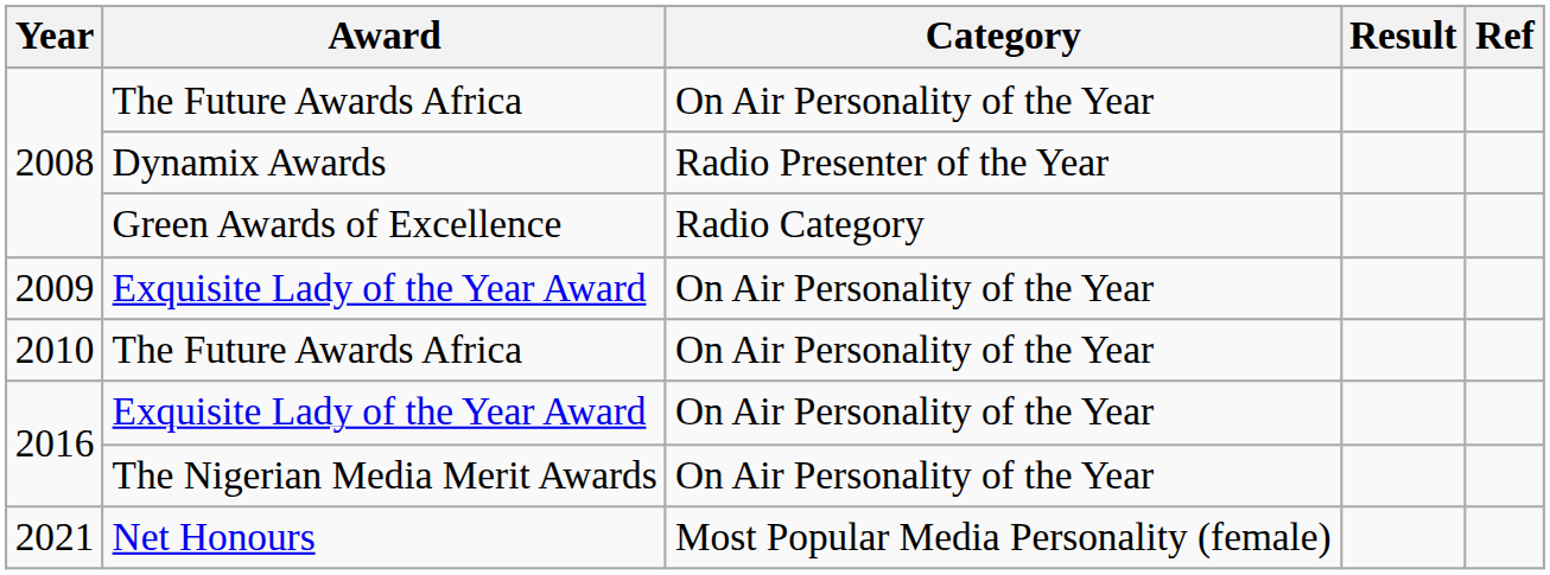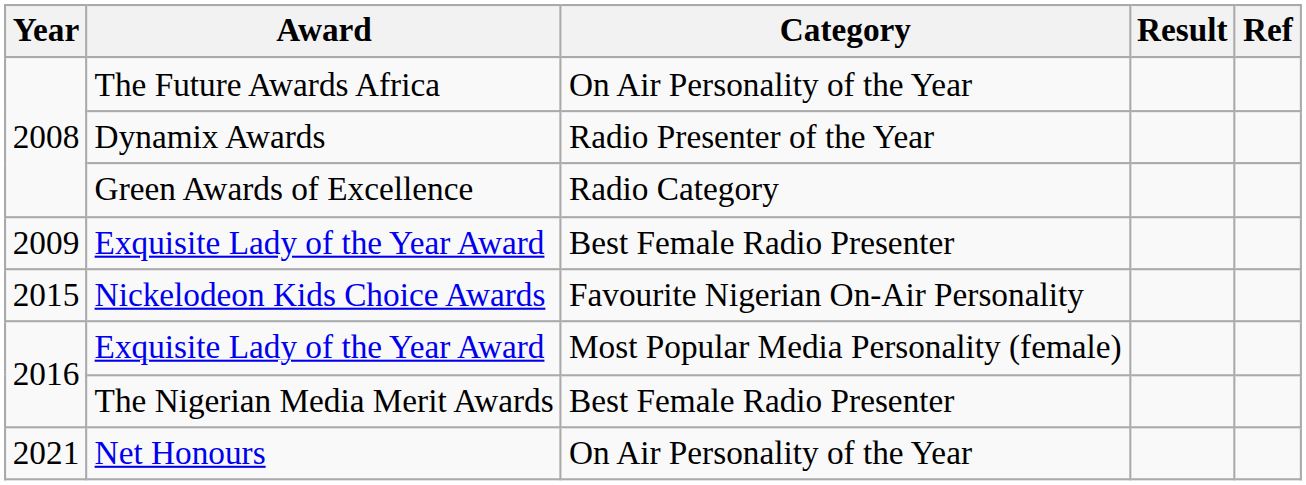 <table class="wikitable">
 <tr>
 <th>Year</th>
 <th>Award</th>
 <th>Category</th>
 <th>Result</th>
 <th>Ref</th>
 </tr>
 <tr>
 <td rowspan="3">2008</td>
 <td>The Future Awards Africa</td>
 <td>On Air Personality of the Year</td>
 <td></td>
 <td></td>
 </tr>
 <tr>
 <td>Dynamix Awards</td>
 <td>Radio Presenter of the Year</td>
 <td></td>
 <td></td>
 </tr>
 <tr>
 <td>Green Awards of Excellence</td>
 <td>Radio Category</td>
 <td></td>
 <td></td>
 </tr>
 <tr>
 <td>2009</td>
 <td><a href='#'>Exquisite Lady of the Year Award</a></td>
-<td>On Air Personality of the Year</td>
+<td>Best Female Radio Presenter</td>
 <td></td>
 <td></td>
 </tr>
 <tr>
-<td>2010</td>
-<td>The Future Awards Africa</td>
-<td>On Air Personality of the Year</td>
+<td>2015</td>
+<td><a href='#'>Nickelodeon Kids Choice Awards</a></td>
+<td>Favourite Nigerian On-Air Personality</td>
 <td></td>
 <td></td>
 </tr>
 <tr>
 <td rowspan="2">2016</td>
 <td><a href='#'>Exquisite Lady of the Year Award</a></td>
-<td>On Air Personality of the Year</td>
+<td>Most Popular Media Personality (female)</td>
 <td></td>
 <td></td>
 </tr>
 <tr>
 <td>The Nigerian Media Merit Awards</td>
-<td>On Air Personality of the Year</td>
+<td>Best Female Radio Presenter</td>
 <td></td>
 <td></td>
 </tr>
 <tr>
 <td>2021</td>
 <td><a href='#'>Net Honours</a></td>
-<td>Most Popular Media Personality (female)</td>
+<td>On Air Personality of the Year</td>
 <td></td>
 <td></td>
 </tr>
 </table>
